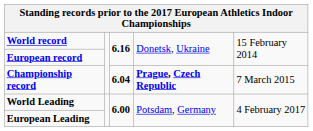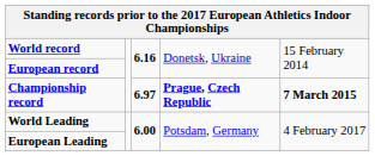 <table class="wikitable" width=75%>
 <tr>
 <th colspan="5">Standing records prior to the 2017 European Athletics Indoor Championships</th>
 </tr>
 <tr>
 <td><strong><a href='#'>World record</a></strong></td>
 <td rowspan=3></td>
 <td rowspan=2><strong>6.16</strong></td>
 <td rowspan=2><a href='#'>Donetsk</a>, <a href='#'>Ukraine</a></td>
 <td rowspan=2>15 February 2014</td>
 </tr>
 <tr>
 <td><strong><a href='#'>European record</a></strong></td>
 </tr>
 <tr>
 <td><strong><a href='#'>Championship record</a></strong></td>
-<td><strong>6.04</strong></td>
+<td><strong>6.97</strong></td>
 <td><strong><a href='#'>Prague</a>, <a href='#'>Czech Republic</a></strong></td>
-<td>7 March 2015</td>
+<td><strong>7 March 2015</strong></td>
 </tr>
 <tr>
 <td><strong>World Leading</strong></td>
 <td rowspan=2></td>
 <td rowspan=2><strong>6.00</strong></td>
 <td rowspan=2><a href='#'>Potsdam</a>, <a href='#'>Germany</a></td>
 <td rowspan=2>4 February 2017</td>
 </tr>
 <tr>
 <td><strong>European Leading</strong></td>
 </tr>
 </table>
